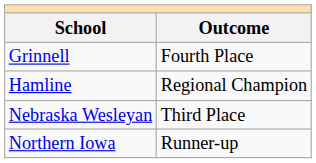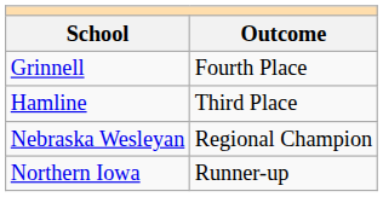 <table class="wikitable" style="float:left; margin-right:1em;">
 <tr>
 <th colspan="3" style="background:#ffdead;"></th>
 </tr>
 <tr>
 <th>School</th>
 <th>Outcome</th>
 </tr>
 <tr>
 <td><a href='#'>Grinnell</a></td>
 <td>Fourth Place</td>
 </tr>
 <tr>
 <td><a href='#'>Hamline</a></td>
-<td>Regional Champion</td>
+<td>Third Place</td>
 </tr>
 <tr>
 <td><a href='#'>Nebraska Wesleyan</a></td>
-<td>Third Place</td>
+<td>Regional Champion</td>
 </tr>
 <tr>
 <td><a href='#'>Northern Iowa</a></td>
 <td>Runner-up</td>
 </tr>
 </table>
